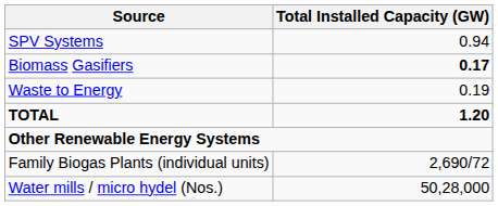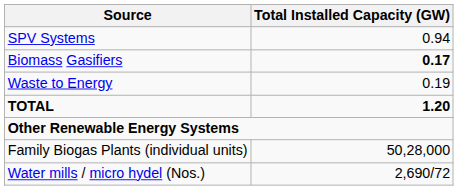 <table class="wikitable sortable" border="1">
 <tr>
 <th>Source</th>
 <th data-sort-type="numeric">Total Installed Capacity (GW)</th>
 </tr>
 <tr>
 <td><a href='#'>SPV Systems</a></td>
 <td align="right">0.94</td>
 </tr>
 <tr>
 <td><a href='#'>Biomass</a> <a href='#'>Gasifiers</a></td>
 <td align="right"><strong>0.17</strong></td>
 </tr>
 <tr>
 <td><a href='#'>Waste to Energy</a></td>
 <td align="right">0.19</td>
 </tr>
 <tr>
 <td><strong>TOTAL</strong></td>
 <td align="right"><strong>1.20</strong></td>
 </tr>
 <tr>
 <td colspan=2><strong>Other Renewable Energy Systems</strong></td>
 </tr>
 <tr>
 <td>Family Biogas Plants (individual units)</td>
-<td align="right">2,690/72</td>
+<td align="right">50,28,000</td>
 </tr>
 <tr>
 <td><a href='#'>Water mills</a> / <a href='#'>micro hydel</a> (Nos.)</td>
-<td align="right">50,28,000</td>
+<td align="right">2,690/72</td>
 </tr>
 </table>
